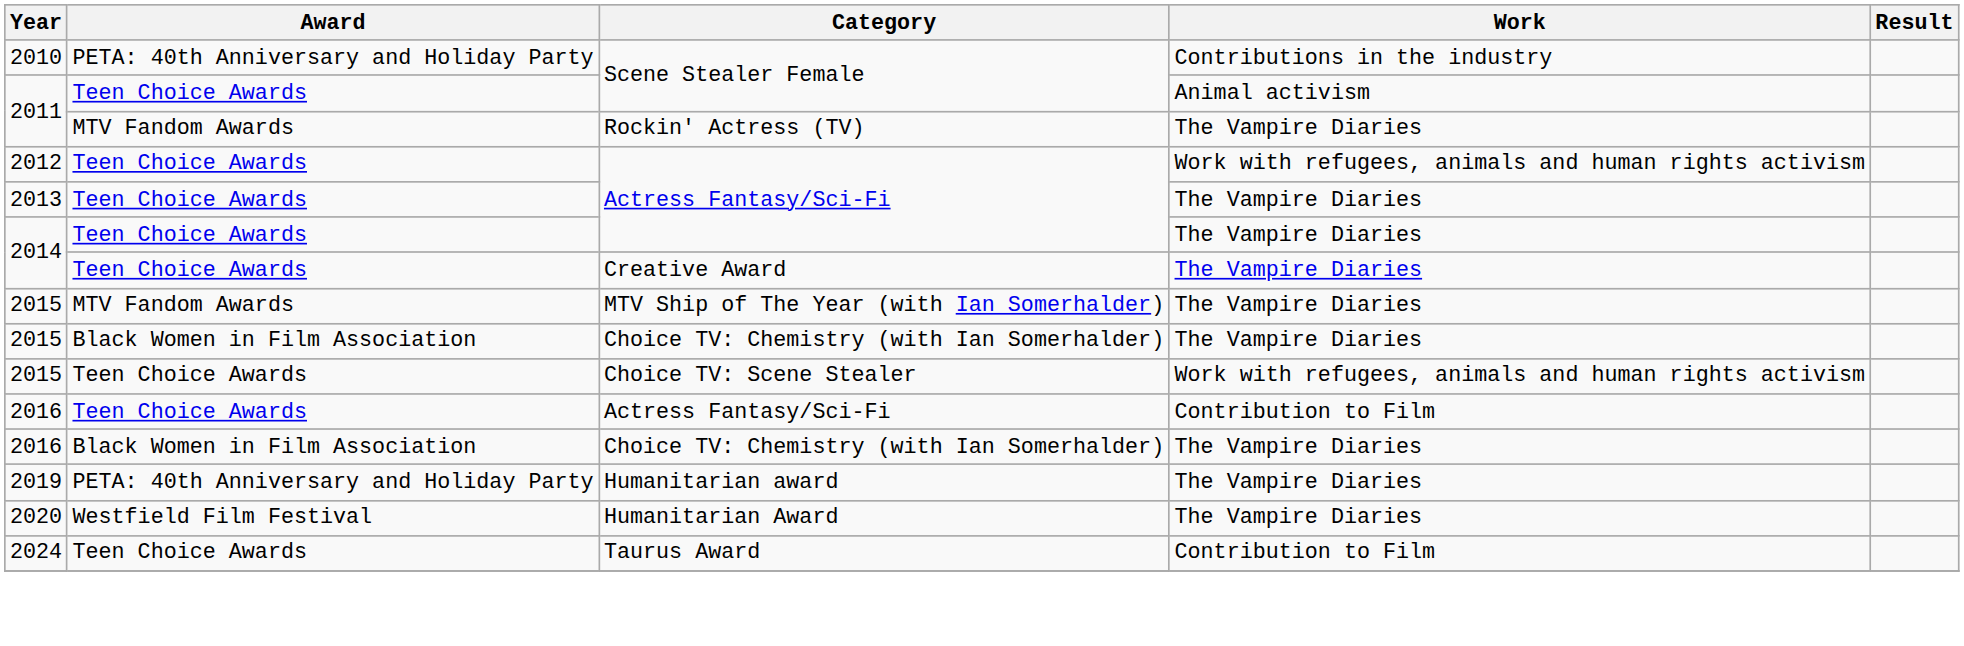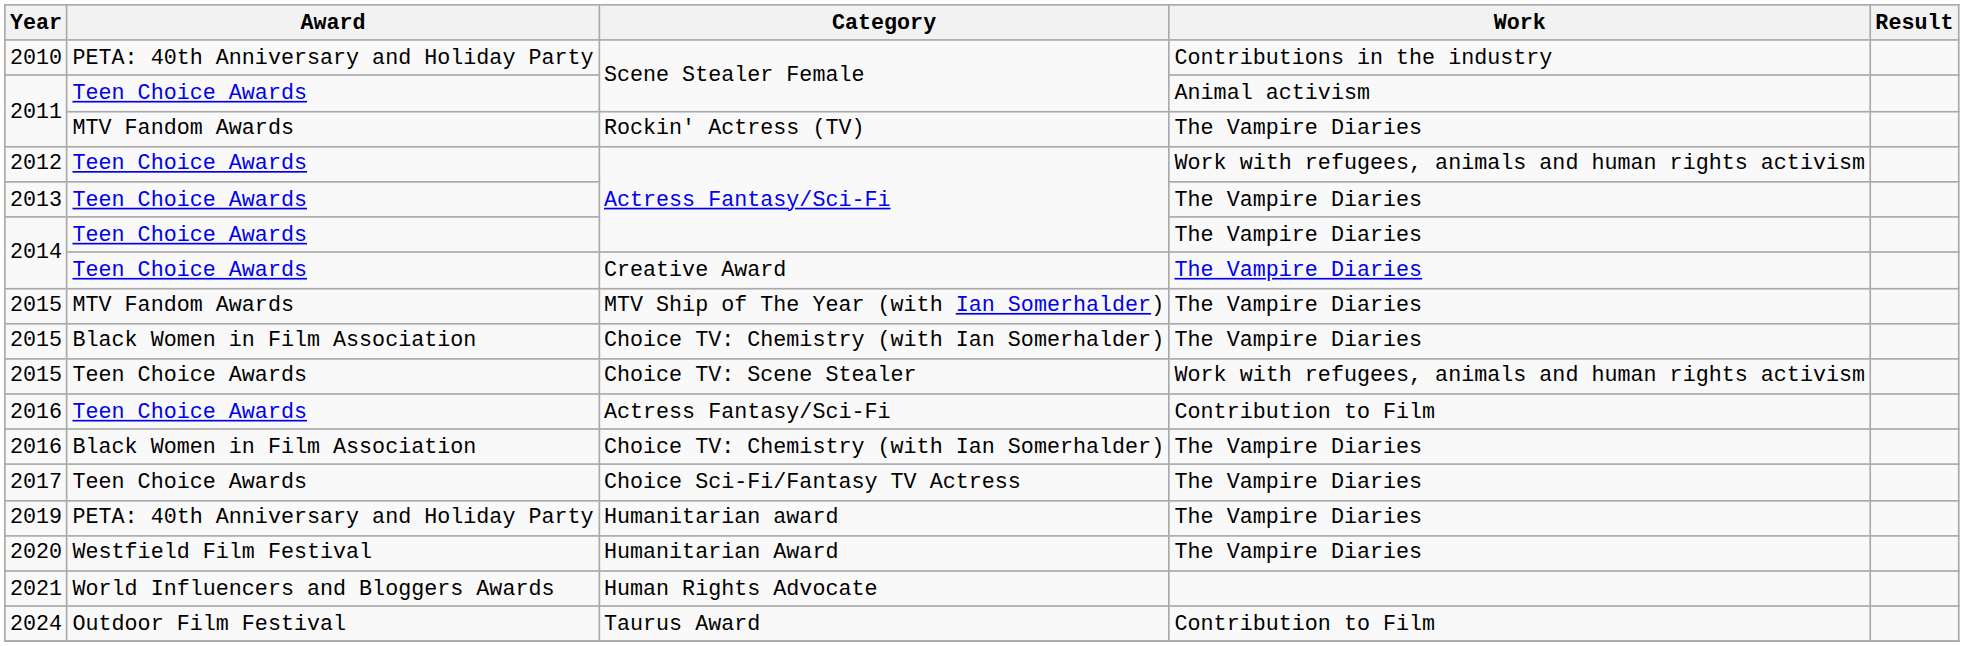 <table class="wikitable sortable">
 <tr>
 <th>Year</th>
 <th>Award</th>
 <th>Category</th>
 <th>Work</th>
 <th>Result</th>
 </tr>
 <tr>
 <td>2010</td>
 <td>PETA: 40th Anniversary and Holiday Party</td>
 <td rowspan="2">Scene Stealer Female</td>
 <td>Contributions in the industry</td>
 <td></td>
 </tr>
 <tr>
 <td rowspan="2">2011</td>
 <td><a href='#'>Teen Choice Awards</a></td>
 <td>Animal activism</td>
 <td></td>
 </tr>
 <tr>
 <td>MTV Fandom Awards</td>
 <td>Rockin' Actress (TV)</td>
 <td>The Vampire Diaries</td>
 <td></td>
 </tr>
 <tr>
 <td>2012</td>
 <td><a href='#'>Teen Choice Awards</a></td>
 <td rowspan="3"><a href='#'>Actress Fantasy/Sci-Fi</a></td>
 <td>Work with refugees, animals and human rights activism</td>
 <td></td>
 </tr>
 <tr>
 <td>2013</td>
 <td><a href='#'>Teen Choice Awards</a></td>
 <td>The Vampire Diaries</td>
 <td></td>
 </tr>
 <tr>
 <td rowspan="2">2014</td>
 <td><a href='#'>Teen Choice Awards</a></td>
 <td>The Vampire Diaries</td>
 <td></td>
 </tr>
 <tr>
 <td><a href='#'>Teen Choice Awards</a></td>
 <td>Creative Award</td>
 <td><a href='#'>The Vampire Diaries</a></td>
 <td></td>
 </tr>
 <tr>
 <td>2015</td>
 <td>MTV Fandom Awards</td>
 <td>MTV Ship of The Year (with <a href='#'>Ian Somerhalder</a>)</td>
 <td>The Vampire Diaries</td>
 <td></td>
 </tr>
 <tr>
 <td>2015</td>
 <td>Black Women in Film Association</td>
 <td>Choice TV: Chemistry (with Ian Somerhalder)</td>
 <td>The Vampire Diaries</td>
 <td></td>
 </tr>
 <tr>
 <td>2015</td>
 <td>Teen Choice Awards</td>
 <td>Choice TV: Scene Stealer</td>
 <td>Work with refugees, animals and human rights activism</td>
 <td></td>
 </tr>
 <tr>
 <td>2016</td>
 <td><a href='#'>Teen Choice Awards</a></td>
 <td>Actress Fantasy/Sci-Fi</td>
 <td>Contribution to Film</td>
 <td></td>
 </tr>
 <tr>
 <td>2016</td>
 <td>Black Women in Film Association</td>
 <td>Choice TV: Chemistry (with Ian Somerhalder)</td>
 <td>The Vampire Diaries</td>
 <td></td>
 </tr>
 <tr>
+<td>2017</td>
+<td>Teen Choice Awards</td>
+<td>Choice Sci-Fi/Fantasy TV Actress</td>
+<td>The Vampire Diaries</td>
+<td></td>
+</tr>
+<tr>
 <td>2019</td>
 <td>PETA: 40th Anniversary and Holiday Party</td>
 <td>Humanitarian award</td>
 <td>The Vampire Diaries</td>
 <td></td>
 </tr>
 <tr>
 <td>2020</td>
 <td>Westfield Film Festival</td>
 <td>Humanitarian Award</td>
 <td>The Vampire Diaries</td>
 <td></td>
 </tr>
 <tr>
+<td>2021</td>
+<td>World Influencers and Bloggers Awards</td>
+<td>Human Rights Advocate</td>
+<td></td>
+<td></td>
+</tr>
+<tr>
 <td>2024</td>
-<td>Teen Choice Awards</td>
+<td>Outdoor Film Festival</td>
 <td>Taurus Award</td>
 <td>Contribution to Film</td>
 <td></td>
 </tr>
 <tr>
 </tr>
 </table>
